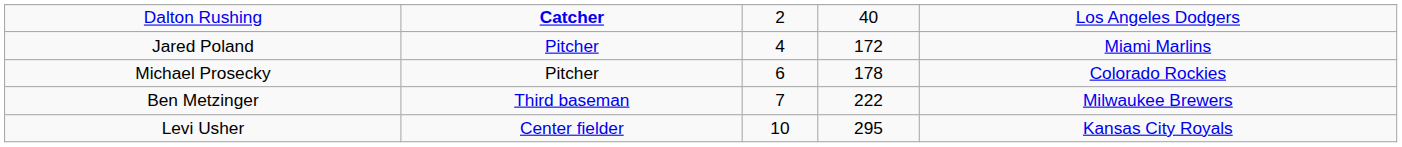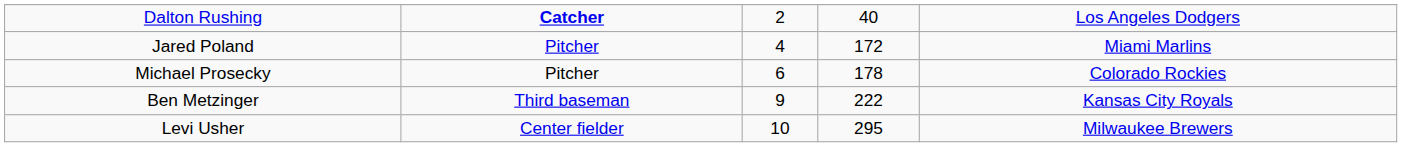 <table class="wikitable" width="65%">
 <tr align="center">
 </tr>
 <tr align="center" bgcolor="">
 <td><a href='#'>Dalton Rushing</a></td>
 <td><strong><a href='#'>Catcher</a></strong></td>
 <td>2</td>
 <td>40</td>
 <td><a href='#'>Los Angeles Dodgers</a></td>
 </tr>
 <tr align="center" bgcolor="">
 <td>Jared Poland</td>
 <td><a href='#'>Pitcher</a></td>
 <td>4</td>
 <td>172</td>
 <td><a href='#'>Miami Marlins</a></td>
 </tr>
 <tr align="center" bgcolor="">
 <td>Michael Prosecky</td>
 <td>Pitcher</td>
 <td>6</td>
 <td>178</td>
 <td><a href='#'>Colorado Rockies</a></td>
 </tr>
 <tr align="center" bgcolor="">
 <td>Ben Metzinger</td>
 <td><a href='#'>Third baseman</a></td>
-<td>7</td>
+<td>9</td>
 <td>222</td>
-<td><a href='#'>Milwaukee Brewers</a></td>
+<td><a href='#'>Kansas City Royals</a></td>
 </tr>
 <tr align="center" bgcolor="">
 <td>Levi Usher</td>
 <td><a href='#'>Center fielder</a></td>
 <td>10</td>
 <td>295</td>
-<td><a href='#'>Kansas City Royals</a></td>
+<td><a href='#'>Milwaukee Brewers</a></td>
 </tr>
 </table>
